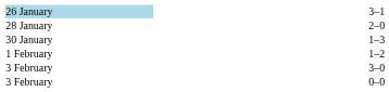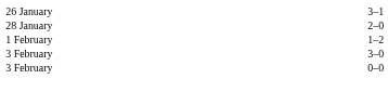 <table cellspacing=1 width=70%>
 <tr>
 <th width=25%></th>
 <th width=30%></th>
 <th width=15%></th>
 <th width=30%></th>
 </tr>
 <tr>
-<td style="background: lightblue;">26 January</td>
+<td>26 January</td>
 <td align=right></td>
 <td align=center>3–1</td>
 <td></td>
 </tr>
 <tr>
 <td>28 January</td>
 <td align=right></td>
 <td align=center>2–0</td>
-<td></td>
-</tr>
-<tr>
-<td>30 January</td>
-<td align=right></td>
-<td align=center>1–3</td>
 <td></td>
 </tr>
 <tr>
 <td>1 February</td>
 <td align=right></td>
 <td align=center>1–2</td>
 <td></td>
 </tr>
 <tr>
 <td>3 February</td>
 <td align=right></td>
 <td align=center>3–0</td>
 <td></td>
 </tr>
 <tr>
 <td>3 February</td>
 <td align=right></td>
 <td align=center>0–0</td>
 <td></td>
 </tr>
 </table>
